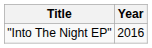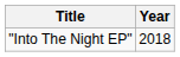 <table class="wikitable">
 <tr>
 <th>Title</th>
 <th>Year</th>
 </tr>
 <tr>
 <td>"Into The Night EP"</td>
-<td>2016</td>
+<td>2018</td>
 </tr>
 </table>
